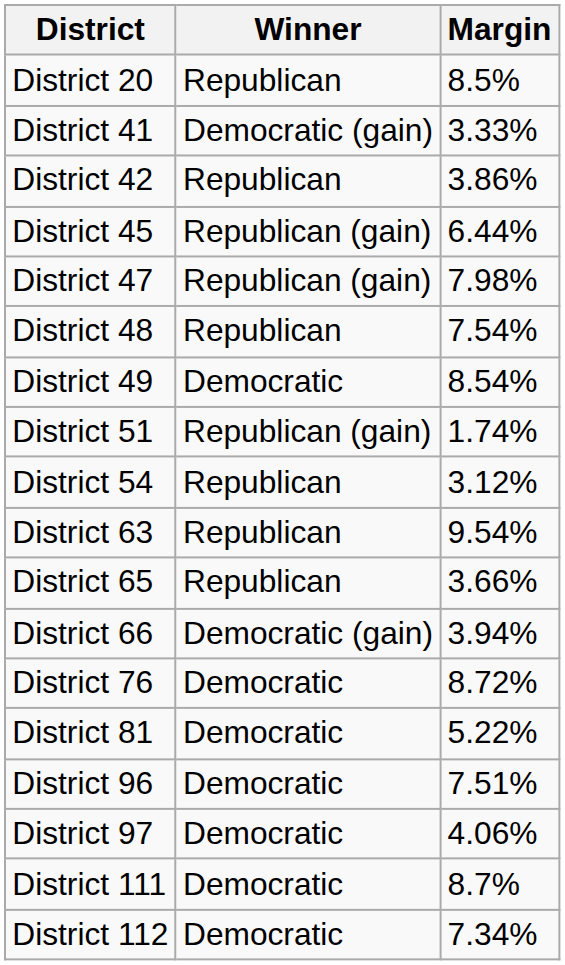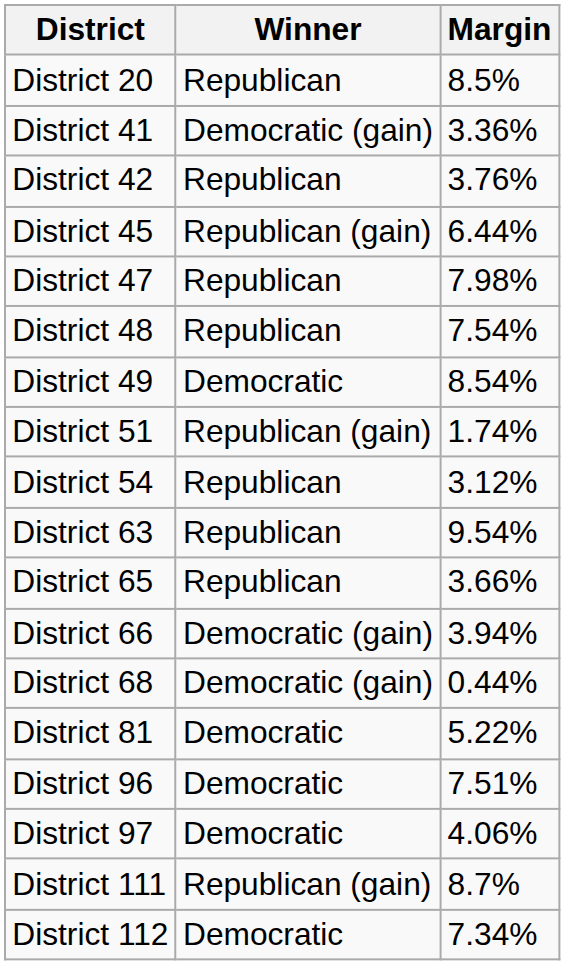 <table class="wikitable sortable">
 <tr>
 <th>District</th>
 <th>Winner</th>
 <th>Margin</th>
 </tr>
 <tr>
 <td>District 20</td>
 <td data-sort-value=1 >Republican</td>
 <td>8.5%</td>
 </tr>
 <tr>
 <td>District 41</td>
 <td data-sort-value=1 >Democratic (gain)</td>
-<td>3.33%</td>
+<td>3.36%</td>
 </tr>
 <tr>
 <td>District 42</td>
 <td data-sort-value=1 >Republican</td>
-<td>3.86%</td>
+<td>3.76%</td>
 </tr>
 <tr>
 <td>District 45</td>
 <td data-sort-value=1 >Republican (gain)</td>
 <td>6.44%</td>
 </tr>
 <tr>
 <td>District 47</td>
-<td data-sort-value=1 >Republican (gain)</td>
+<td data-sort-value=1 >Republican</td>
 <td>7.98%</td>
 </tr>
 <tr>
 <td>District 48</td>
 <td data-sort-value=1 >Republican</td>
 <td>7.54%</td>
 </tr>
 <tr>
 <td>District 49</td>
 <td data-sort-value=1 >Democratic</td>
 <td>8.54%</td>
 </tr>
 <tr>
 <td>District 51</td>
 <td data-sort-value=1 >Republican (gain)</td>
 <td>1.74%</td>
 </tr>
 <tr>
 <td>District 54</td>
 <td data-sort-value=1 >Republican</td>
 <td>3.12%</td>
 </tr>
 <tr>
 <td>District 63</td>
 <td data-sort-value=1 >Republican</td>
 <td>9.54%</td>
 </tr>
 <tr>
 <td>District 65</td>
 <td data-sort-value=1 >Republican</td>
 <td>3.66%</td>
 </tr>
 <tr>
 <td>District 66</td>
 <td data-sort-value=1 >Democratic (gain)</td>
 <td>3.94%</td>
 </tr>
 <tr>
-<td>District 76</td>
-<td data-sort-value=1 >Democratic</td>
-<td>8.72%</td>
+<td>District 68</td>
+<td data-sort-value=1 >Democratic (gain)</td>
+<td>0.44%</td>
 </tr>
 <tr>
 <td>District 81</td>
 <td data-sort-value=1 >Democratic</td>
 <td>5.22%</td>
 </tr>
 <tr>
 <td>District 96</td>
 <td data-sort-value=1 >Democratic</td>
 <td>7.51%</td>
 </tr>
 <tr>
 <td>District 97</td>
 <td data-sort-value=1 >Democratic</td>
 <td>4.06%</td>
 </tr>
 <tr>
 <td>District 111</td>
-<td data-sort-value=1 >Democratic</td>
+<td data-sort-value=1 >Republican (gain)</td>
 <td>8.7%</td>
 </tr>
 <tr>
 <td>District 112</td>
 <td data-sort-value=1 >Democratic</td>
 <td>7.34%</td>
 </tr>
 </table>
